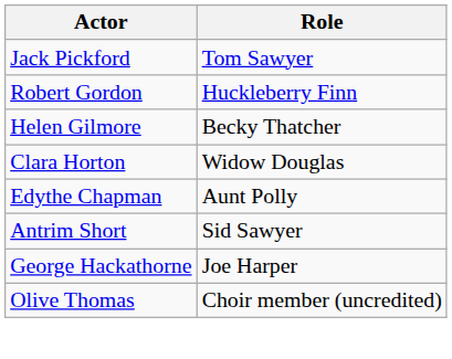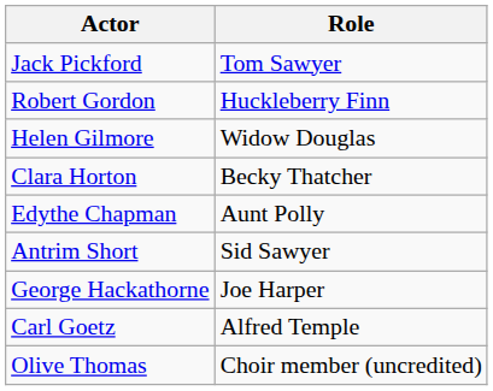 <table class="wikitable">
 <tr>
 <th>Actor</th>
 <th>Role</th>
 </tr>
 <tr>
 <td><a href='#'>Jack Pickford</a></td>
 <td><a href='#'>Tom Sawyer</a></td>
 </tr>
 <tr>
 <td><a href='#'>Robert Gordon</a></td>
 <td><a href='#'>Huckleberry Finn</a></td>
 </tr>
 <tr>
 <td><a href='#'>Helen Gilmore</a></td>
-<td>Becky Thatcher</td>
+<td>Widow Douglas</td>
 </tr>
 <tr>
 <td><a href='#'>Clara Horton</a></td>
-<td>Widow Douglas</td>
+<td>Becky Thatcher</td>
 </tr>
 <tr>
 <td><a href='#'>Edythe Chapman</a></td>
 <td>Aunt Polly</td>
 </tr>
 <tr>
 <td><a href='#'>Antrim Short</a></td>
 <td>Sid Sawyer</td>
 </tr>
 <tr>
 <td><a href='#'>George Hackathorne</a></td>
 <td>Joe Harper</td>
 </tr>
 <tr>
+<td><a href='#'>Carl Goetz</a></td>
+<td>Alfred Temple</td>
+</tr>
+<tr>
 <td><a href='#'>Olive Thomas</a></td>
 <td>Choir member (uncredited)</td>
 </tr>
 </table>
